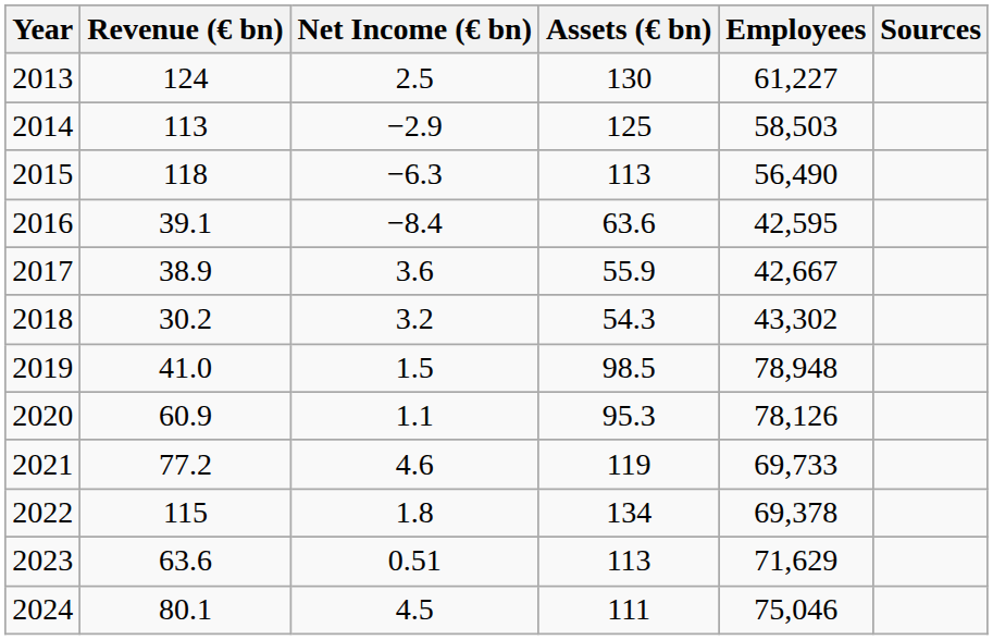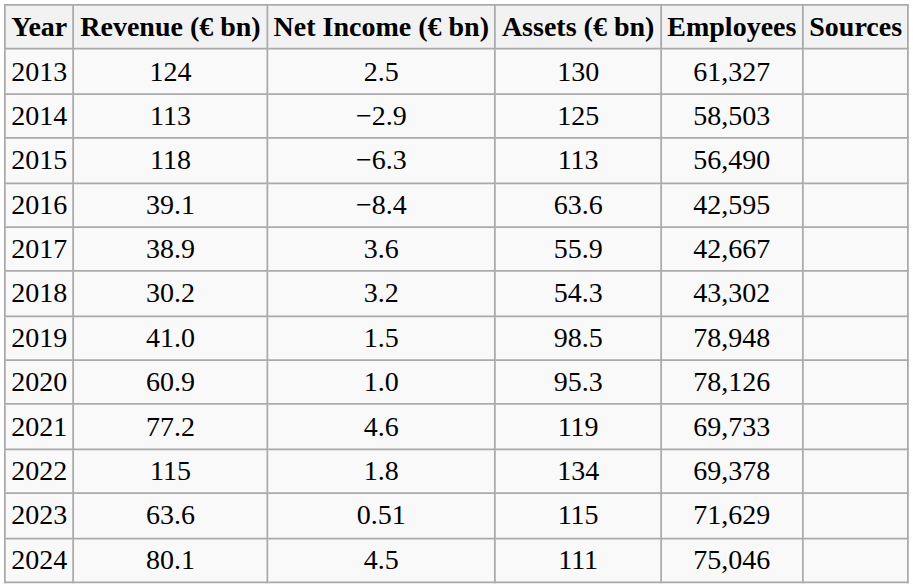 <table class="wikitable" style="text-align:center;">
 <tr>
 <th>Year</th>
 <th>Revenue (€ bn)</th>
 <th>Net Income (€ bn)</th>
 <th>Assets (€ bn)</th>
 <th>Employees</th>
 <th>Sources</th>
 </tr>
 <tr>
 <td>2013</td>
 <td>124</td>
 <td>2.5</td>
 <td>130</td>
-<td>61,227</td>
+<td>61,327</td>
 <td></td>
 </tr>
 <tr>
 <td>2014</td>
 <td>113</td>
 <td>−2.9</td>
 <td>125</td>
 <td>58,503</td>
 <td></td>
 </tr>
 <tr>
 <td>2015</td>
 <td>118</td>
 <td>−6.3</td>
 <td>113</td>
 <td>56,490</td>
 <td></td>
 </tr>
 <tr>
 <td>2016</td>
 <td>39.1</td>
 <td>−8.4</td>
 <td>63.6</td>
 <td>42,595</td>
 <td></td>
 </tr>
 <tr>
 <td>2017</td>
 <td>38.9</td>
 <td>3.6</td>
 <td>55.9</td>
 <td>42,667</td>
 <td></td>
 </tr>
 <tr>
 <td>2018</td>
 <td>30.2</td>
 <td>3.2</td>
 <td>54.3</td>
 <td>43,302</td>
 <td></td>
 </tr>
 <tr>
 <td>2019</td>
 <td>41.0</td>
 <td>1.5</td>
 <td>98.5</td>
 <td>78,948</td>
 <td></td>
 </tr>
 <tr>
 <td>2020</td>
 <td>60.9</td>
-<td>1.1</td>
+<td>1.0</td>
 <td>95.3</td>
 <td>78,126</td>
 <td></td>
 </tr>
 <tr>
 <td>2021</td>
 <td>77.2</td>
 <td>4.6</td>
 <td>119</td>
 <td>69,733</td>
 <td></td>
 </tr>
 <tr>
 <td>2022</td>
 <td>115</td>
 <td>1.8</td>
 <td>134</td>
 <td>69,378</td>
 <td></td>
 </tr>
 <tr>
 <td>2023</td>
 <td>63.6</td>
 <td>0.51</td>
-<td>113</td>
+<td>115</td>
 <td>71,629</td>
 <td></td>
 </tr>
 <tr>
 <td>2024</td>
 <td>80.1</td>
 <td>4.5</td>
 <td>111</td>
 <td>75,046</td>
 <td></td>
 </tr>
 </table>
